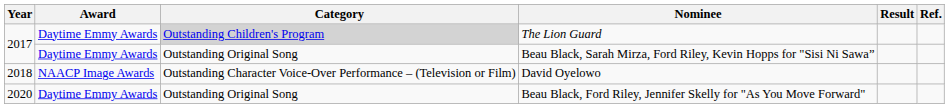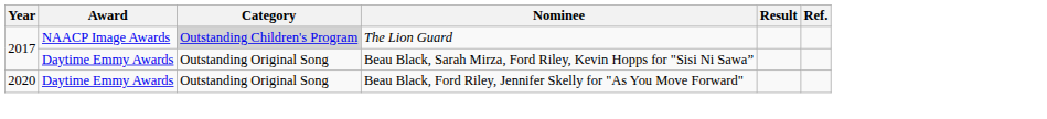 <table class="wikitable">
 <tr>
 <th>Year</th>
 <th>Award</th>
 <th>Category</th>
 <th>Nominee</th>
 <th>Result</th>
 <th>Ref.</th>
 </tr>
 <tr>
 <td rowspan="2">2017</td>
-<td><a href='#'>Daytime Emmy Awards</a></td>
+<td><a href='#'>NAACP Image Awards</a></td>
 <td style="background: lightgrey;"><a href='#'>Outstanding Children's Program</a></td>
 <td><em>The Lion Guard</em></td>
 <td></td>
 <td align="center"></td>
 </tr>
 <tr>
 <td><a href='#'>Daytime Emmy Awards</a></td>
 <td>Outstanding Original Song</td>
 <td>Beau Black, Sarah Mirza, Ford Riley, Kevin Hopps for "Sisi Ni Sawa”</td>
 <td></td>
 <td align="center"></td>
 </tr>
 <tr>
-<td>2018</td>
-<td><a href='#'>NAACP Image Awards</a></td>
-<td>Outstanding Character Voice-Over Performance – (Television or Film)</td>
-<td>David Oyelowo</td>
-<td></td>
-<td></td>
-</tr>
-<tr>
 <td>2020</td>
 <td><a href='#'>Daytime Emmy Awards</a></td>
 <td>Outstanding Original Song</td>
 <td>Beau Black, Ford Riley, Jennifer Skelly for "As You Move Forward"</td>
 <td></td>
 <td align="center"></td>
 </tr>
 </table>
